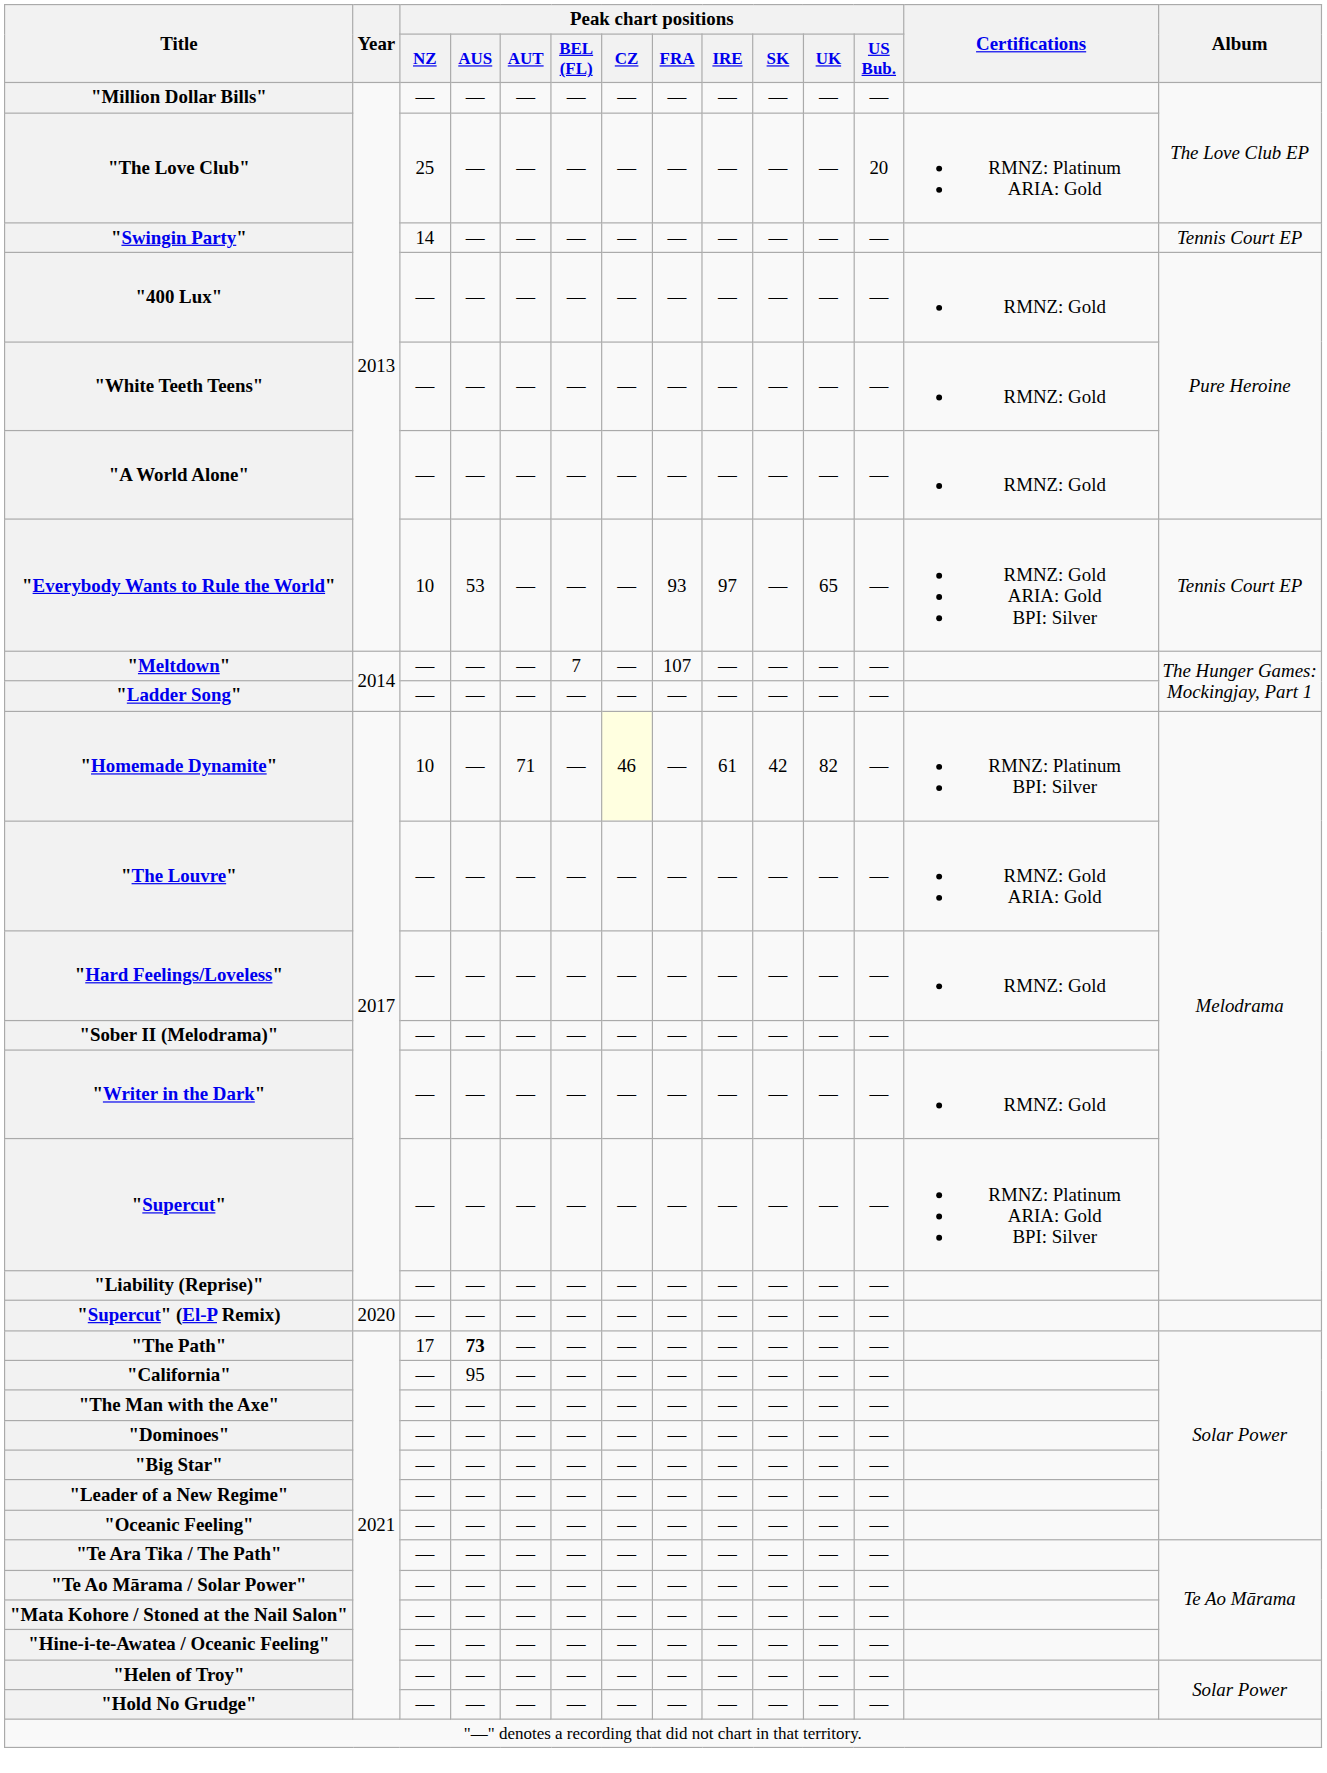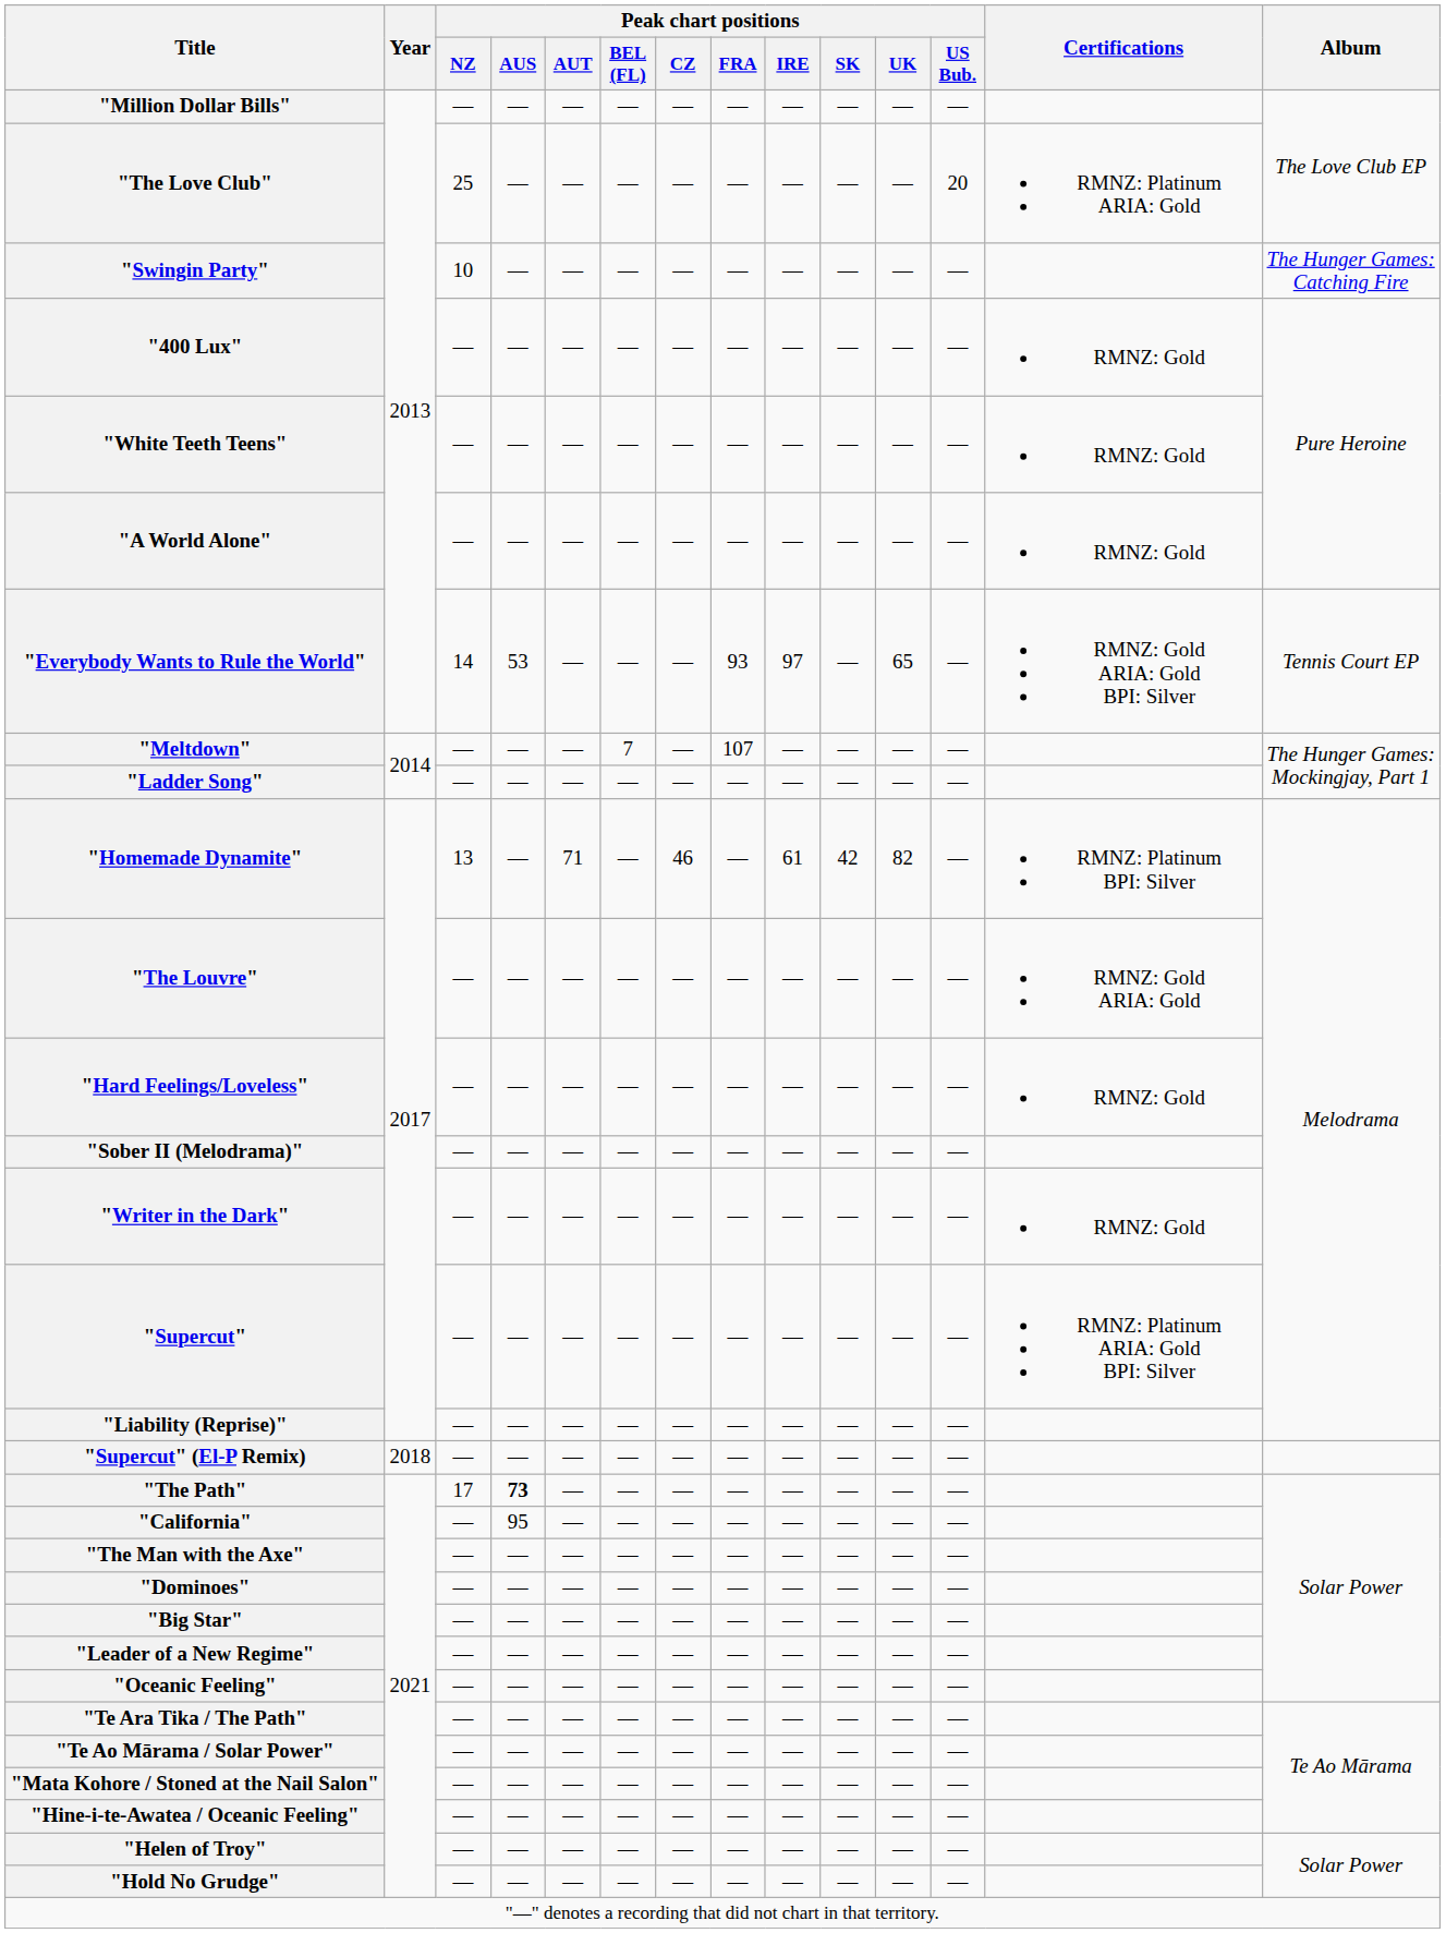 <table class="wikitable plainrowheaders" style="text-align:center;">
 <tr>
 <th scope="col" rowspan="2" style="width:18em;">Title</th>
 <th scope="col" rowspan="2" style="width:1em;">Year</th>
 <th scope="col" colspan="10">Peak chart positions</th>
 <th scope="col" rowspan="2" style="width:13em;"><a href='#'>Certifications</a></th>
 <th scope="col" rowspan="2">Album</th>
 </tr>
 <tr>
 <th scope="col" style="width:2.5em;font-size:90%;"><a href='#'>NZ</a><br></th>
 <th scope="col" style="width:2.5em;font-size:90%;"><a href='#'>AUS</a><br></th>
 <th scope="col" style="width:2.5em;font-size:90%;"><a href='#'>AUT</a><br></th>
 <th scope="col" style="width:2.5em;font-size:90%;"><a href='#'>BEL<br>(FL)</a><br></th>
 <th scope="col" style="width:2.5em;font-size:90%;"><a href='#'>CZ</a><br></th>
 <th scope="col" style="width:2.5em;font-size:90%;"><a href='#'>FRA</a><br></th>
 <th scope="col" style="width:2.5em;font-size:90%;"><a href='#'>IRE</a><br></th>
 <th scope="col" style="width:2.5em;font-size:90%;"><a href='#'>SK</a><br></th>
 <th scope="col" style="width:2.5em;font-size:90%;"><a href='#'>UK</a><br></th>
 <th scope="col" style="width:2.5em;font-size:90%;"><a href='#'>US<br>Bub.</a><br></th>
 </tr>
 <tr>
 <th scope="row">"Million Dollar Bills"</th>
 <td rowspan="7">2013</td>
 <td>—</td>
 <td>—</td>
 <td>—</td>
 <td>—</td>
 <td>—</td>
 <td>—</td>
 <td>—</td>
 <td>—</td>
 <td>—</td>
 <td>—</td>
 <td></td>
 <td rowspan="2"><em>The Love Club EP</em></td>
 </tr>
 <tr>
 <th scope="row">"The Love Club"</th>
 <td>25</td>
 <td>—</td>
 <td>—</td>
 <td>—</td>
 <td>—</td>
 <td>—</td>
 <td>—</td>
 <td>—</td>
 <td>—</td>
 <td>20</td>
 <td><br><ul><li>RMNZ: Platinum</li><li>ARIA: Gold</li></ul></td>
 </tr>
 <tr>
 <th scope="row">"<a href='#'>Swingin Party</a>"</th>
-<td>14</td>
+<td>10</td>
 <td>—</td>
 <td>—</td>
 <td>—</td>
 <td>—</td>
 <td>—</td>
 <td>—</td>
 <td>—</td>
 <td>—</td>
 <td>—</td>
 <td></td>
-<td><em>Tennis Court EP</em></td>
+<td><em><a href='#'>The Hunger Games:<br>Catching Fire</a></em></td>
 </tr>
 <tr>
 <th scope="row">"400 Lux"</th>
 <td>—</td>
 <td>—</td>
 <td>—</td>
 <td>—</td>
 <td>—</td>
 <td>—</td>
 <td>—</td>
 <td>—</td>
 <td>—</td>
 <td>—</td>
 <td><br><ul><li>RMNZ: Gold</li></ul></td>
 <td rowspan="3"><em>Pure Heroine</em></td>
 </tr>
 <tr>
 <th scope="row">"White Teeth Teens"</th>
 <td>—</td>
 <td>—</td>
 <td>—</td>
 <td>—</td>
 <td>—</td>
 <td>—</td>
 <td>—</td>
 <td>—</td>
 <td>—</td>
 <td>—</td>
 <td><br><ul><li>RMNZ: Gold</li></ul></td>
 </tr>
 <tr>
 <th scope="row">"A World Alone"</th>
 <td>—</td>
 <td>—</td>
 <td>—</td>
 <td>—</td>
 <td>—</td>
 <td>—</td>
 <td>—</td>
 <td>—</td>
 <td>—</td>
 <td>—</td>
 <td><br><ul><li>RMNZ: Gold</li></ul></td>
 </tr>
 <tr>
 <th scope="row">"<a href='#'>Everybody Wants to Rule the World</a>"</th>
-<td>10</td>
+<td>14</td>
 <td>53</td>
 <td>—</td>
 <td>—</td>
 <td>—</td>
 <td>93</td>
 <td>97</td>
 <td>—</td>
 <td>65</td>
 <td>—</td>
 <td><br><ul><li>RMNZ: Gold</li><li>ARIA: Gold</li><li>BPI: Silver</li></ul></td>
 <td><em>Tennis Court EP</em></td>
 </tr>
 <tr>
 <th scope="row">"<a href='#'>Meltdown</a>"<br></th>
 <td rowspan="2">2014</td>
 <td>—</td>
 <td>—</td>
 <td>—</td>
 <td>7</td>
 <td>—</td>
 <td>107</td>
 <td>—</td>
 <td>—</td>
 <td>—</td>
 <td>—</td>
 <td></td>
 <td rowspan="2"><em>The Hunger Games:<br>Mockingjay, Part 1</em></td>
 </tr>
 <tr>
 <th scope="row">"<a href='#'>Ladder Song</a>"</th>
 <td>—</td>
 <td>—</td>
 <td>—</td>
 <td>—</td>
 <td>—</td>
 <td>—</td>
 <td>—</td>
 <td>—</td>
 <td>—</td>
 <td>—</td>
 <td></td>
 </tr>
 <tr>
 <th scope="row">"<a href='#'>Homemade Dynamite</a>"</th>
 <td rowspan="7">2017</td>
-<td>10</td>
+<td>13</td>
 <td>—</td>
 <td>71</td>
 <td>—</td>
-<td style="background: lightyellow;">46</td>
+<td>46</td>
 <td>—</td>
 <td>61</td>
 <td>42</td>
 <td>82</td>
 <td>—</td>
 <td><br><ul><li>RMNZ: Platinum</li><li>BPI: Silver</li></ul></td>
 <td rowspan="7"><em>Melodrama</em></td>
 </tr>
 <tr>
 <th scope="row">"<a href='#'>The Louvre</a>"</th>
 <td>—</td>
 <td>—</td>
 <td>—</td>
 <td>—</td>
 <td>—</td>
 <td>—</td>
 <td>—</td>
 <td>—</td>
 <td>—</td>
 <td>—</td>
 <td><br><ul><li>RMNZ: Gold</li><li>ARIA: Gold</li></ul></td>
 </tr>
 <tr>
 <th scope="row">"<a href='#'>Hard Feelings/Loveless</a>"</th>
 <td>—</td>
 <td>—</td>
 <td>—</td>
 <td>—</td>
 <td>—</td>
 <td>—</td>
 <td>—</td>
 <td>—</td>
 <td>—</td>
 <td>—</td>
 <td><br><ul><li>RMNZ: Gold</li></ul></td>
 </tr>
 <tr>
 <th scope="row">"Sober II (Melodrama)"</th>
 <td>—</td>
 <td>—</td>
 <td>—</td>
 <td>—</td>
 <td>—</td>
 <td>—</td>
 <td>—</td>
 <td>—</td>
 <td>—</td>
 <td>—</td>
 <td></td>
 </tr>
 <tr>
 <th scope="row">"<a href='#'>Writer in the Dark</a>"</th>
 <td>—</td>
 <td>—</td>
 <td>—</td>
 <td>—</td>
 <td>—</td>
 <td>—</td>
 <td>—</td>
 <td>—</td>
 <td>—</td>
 <td>—</td>
 <td><br><ul><li>RMNZ: Gold</li></ul></td>
 </tr>
 <tr>
 <th scope="row">"<a href='#'>Supercut</a>"</th>
 <td>—</td>
 <td>—</td>
 <td>—</td>
 <td>—</td>
 <td>—</td>
 <td>—</td>
 <td>—</td>
 <td>—</td>
 <td>—</td>
 <td>—</td>
 <td><br><ul><li>RMNZ: Platinum</li><li>ARIA: Gold</li><li>BPI: Silver</li></ul></td>
 </tr>
 <tr>
 <th scope="row">"Liability (Reprise)"</th>
 <td>—</td>
 <td>—</td>
 <td>—</td>
 <td>—</td>
 <td>—</td>
 <td>—</td>
 <td>—</td>
 <td>—</td>
 <td>—</td>
 <td>—</td>
 <td></td>
 </tr>
 <tr>
 <th scope="row">"<a href='#'>Supercut</a>" (<a href='#'>El-P</a> Remix)<br></th>
-<td>2020</td>
+<td>2018</td>
 <td>—</td>
 <td>—</td>
 <td>—</td>
 <td>—</td>
 <td>—</td>
 <td>—</td>
 <td>—</td>
 <td>—</td>
 <td>—</td>
 <td>—</td>
 <td></td>
 <td></td>
 </tr>
 <tr>
 <th scope="row">"The Path"</th>
 <td rowspan="13">2021</td>
 <td>17</td>
 <td><strong>73</strong></td>
 <td>—</td>
 <td>—</td>
 <td>—</td>
 <td>—</td>
 <td>—</td>
 <td>—</td>
 <td>—</td>
 <td>—</td>
 <td></td>
 <td rowspan="7"><em>Solar Power</em></td>
 </tr>
 <tr>
 <th scope="row">"California"</th>
 <td>—</td>
 <td>95</td>
 <td>—</td>
 <td>—</td>
 <td>—</td>
 <td>—</td>
 <td>—</td>
 <td>—</td>
 <td>—</td>
 <td>—</td>
 <td></td>
 </tr>
 <tr>
 <th scope="row">"The Man with the Axe"</th>
 <td>—</td>
 <td>—</td>
 <td>—</td>
 <td>—</td>
 <td>—</td>
 <td>—</td>
 <td>—</td>
 <td>—</td>
 <td>—</td>
 <td>—</td>
 <td></td>
 </tr>
 <tr>
 <th scope="row">"Dominoes"</th>
 <td>—</td>
 <td>—</td>
 <td>—</td>
 <td>—</td>
 <td>—</td>
 <td>—</td>
 <td>—</td>
 <td>—</td>
 <td>—</td>
 <td>—</td>
 <td></td>
 </tr>
 <tr>
 <th scope="row">"Big Star"</th>
 <td>—</td>
 <td>—</td>
 <td>—</td>
 <td>—</td>
 <td>—</td>
 <td>—</td>
 <td>—</td>
 <td>—</td>
 <td>—</td>
 <td>—</td>
 <td></td>
 </tr>
 <tr>
 <th scope="row">"Leader of a New Regime"</th>
 <td>—</td>
 <td>—</td>
 <td>—</td>
 <td>—</td>
 <td>—</td>
 <td>—</td>
 <td>—</td>
 <td>—</td>
 <td>—</td>
 <td>—</td>
 <td></td>
 </tr>
 <tr>
 <th scope="row">"Oceanic Feeling"</th>
 <td>—</td>
 <td>—</td>
 <td>—</td>
 <td>—</td>
 <td>—</td>
 <td>—</td>
 <td>—</td>
 <td>—</td>
 <td>—</td>
 <td>—</td>
 <td></td>
 </tr>
 <tr>
 <th scope="row">"Te Ara Tika / The Path"</th>
 <td>—</td>
 <td>—</td>
 <td>—</td>
 <td>—</td>
 <td>—</td>
 <td>—</td>
 <td>—</td>
 <td>—</td>
 <td>—</td>
 <td>—</td>
 <td></td>
 <td rowspan="4"><em>Te Ao Mārama</em></td>
 </tr>
 <tr>
 <th scope="row">"Te Ao Mārama / Solar Power"</th>
 <td>—</td>
 <td>—</td>
 <td>—</td>
 <td>—</td>
 <td>—</td>
 <td>—</td>
 <td>—</td>
 <td>—</td>
 <td>—</td>
 <td>—</td>
 <td></td>
 </tr>
 <tr>
 <th scope="row">"Mata Kohore / Stoned at the Nail Salon"</th>
 <td>—</td>
 <td>—</td>
 <td>—</td>
 <td>—</td>
 <td>—</td>
 <td>—</td>
 <td>—</td>
 <td>—</td>
 <td>—</td>
 <td>—</td>
 <td></td>
 </tr>
 <tr>
 <th scope="row">"Hine-i-te-Awatea / Oceanic Feeling"</th>
 <td>—</td>
 <td>—</td>
 <td>—</td>
 <td>—</td>
 <td>—</td>
 <td>—</td>
 <td>—</td>
 <td>—</td>
 <td>—</td>
 <td>—</td>
 <td></td>
 </tr>
 <tr>
 <th scope="row">"Helen of Troy"</th>
 <td>—</td>
 <td>—</td>
 <td>—</td>
 <td>—</td>
 <td>—</td>
 <td>—</td>
 <td>—</td>
 <td>—</td>
 <td>—</td>
 <td>—</td>
 <td></td>
 <td rowspan="2"><em>Solar Power</em></td>
 </tr>
 <tr>
 <th scope="row">"Hold No Grudge"</th>
 <td>—</td>
 <td>—</td>
 <td>—</td>
 <td>—</td>
 <td>—</td>
 <td>—</td>
 <td>—</td>
 <td>—</td>
 <td>—</td>
 <td>—</td>
 <td></td>
 </tr>
 <tr>
 <td colspan="14" style="font-size:90%">"—" denotes a recording that did not chart in that territory.</td>
 </tr>
 </table>
